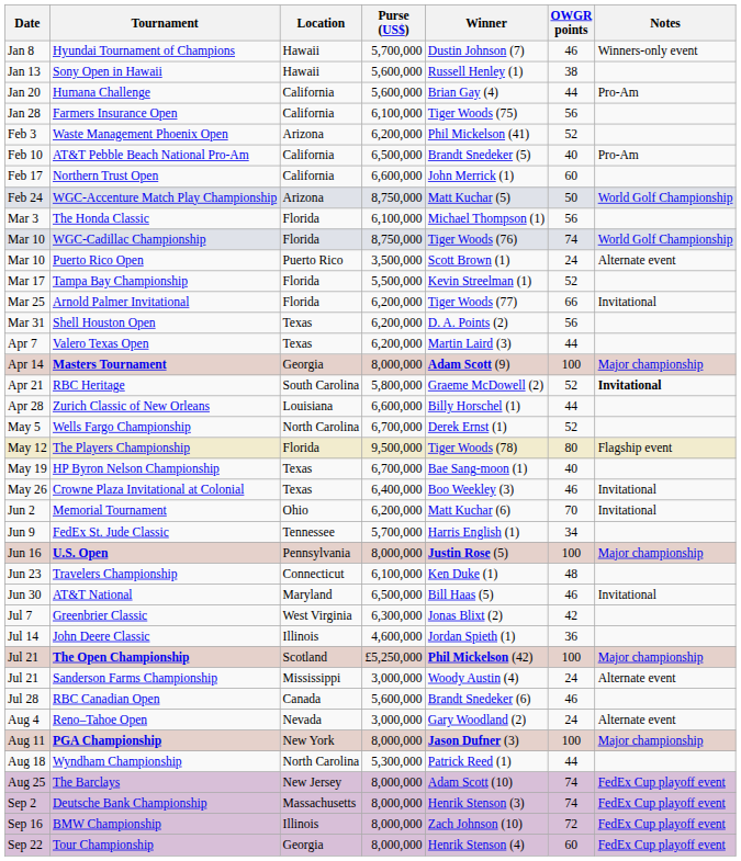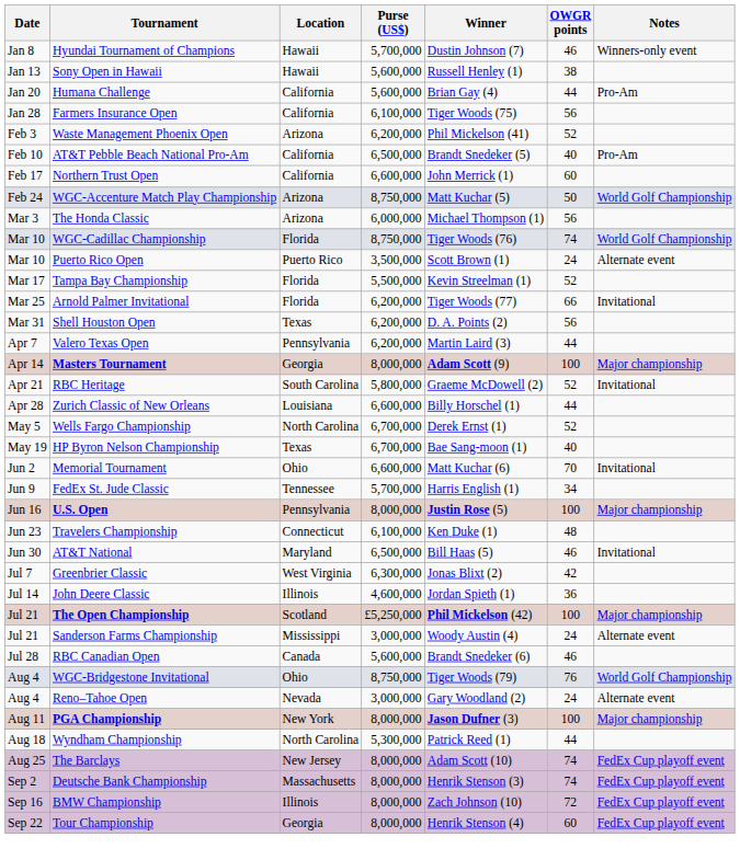 <table class="wikitable" style="font-size:95%">
 <tr>
 <th>Date</th>
 <th>Tournament</th>
 <th>Location</th>
 <th>Purse<br>(<a href='#'>US$</a>)</th>
 <th>Winner</th>
 <th><a href='#'>OWGR</a><br>points</th>
 <th>Notes</th>
 </tr>
 <tr>
 <td>Jan 8</td>
 <td><a href='#'>Hyundai Tournament of Champions</a></td>
 <td>Hawaii</td>
 <td align=right>5,700,000</td>
 <td> <a href='#'>Dustin Johnson</a> (7)</td>
 <td align=center>46</td>
 <td>Winners-only event</td>
 </tr>
 <tr>
 <td>Jan 13</td>
 <td><a href='#'>Sony Open in Hawaii</a></td>
 <td>Hawaii</td>
 <td align=right>5,600,000</td>
 <td> <a href='#'>Russell Henley</a> (1)</td>
 <td align=center>38</td>
 <td></td>
 </tr>
 <tr>
 <td>Jan 20</td>
 <td><a href='#'>Humana Challenge</a></td>
 <td>California</td>
 <td align=right>5,600,000</td>
 <td> <a href='#'>Brian Gay</a> (4)</td>
 <td align=center>44</td>
 <td>Pro-Am</td>
 </tr>
 <tr>
 <td>Jan 28</td>
 <td><a href='#'>Farmers Insurance Open</a></td>
 <td>California</td>
 <td align=right>6,100,000</td>
 <td> <a href='#'>Tiger Woods</a> (75)</td>
 <td align=center>56</td>
 <td></td>
 </tr>
 <tr>
 <td>Feb 3</td>
 <td><a href='#'>Waste Management Phoenix Open</a></td>
 <td>Arizona</td>
 <td align=right>6,200,000</td>
 <td> <a href='#'>Phil Mickelson</a> (41)</td>
 <td align=center>52</td>
 <td></td>
 </tr>
 <tr>
 <td>Feb 10</td>
 <td><a href='#'>AT&T Pebble Beach National Pro-Am</a></td>
 <td>California</td>
 <td align=right>6,500,000</td>
 <td> <a href='#'>Brandt Snedeker</a> (5)</td>
 <td align=center>40</td>
 <td>Pro-Am</td>
 </tr>
 <tr>
 <td>Feb 17</td>
 <td><a href='#'>Northern Trust Open</a></td>
 <td>California</td>
 <td align=right>6,600,000</td>
 <td> <a href='#'>John Merrick</a> (1)</td>
 <td align=center>60</td>
 <td></td>
 </tr>
 <tr style="background:#dfe2e9;">
 <td>Feb 24</td>
 <td><a href='#'>WGC-Accenture Match Play Championship</a></td>
 <td>Arizona</td>
 <td align=right>8,750,000</td>
 <td> <a href='#'>Matt Kuchar</a> (5)</td>
 <td align=center>50</td>
 <td><a href='#'>World Golf Championship</a></td>
 </tr>
 <tr>
 <td>Mar 3</td>
 <td><a href='#'>The Honda Classic</a></td>
-<td>Florida</td>
-<td align=right>6,100,000</td>
+<td>Arizona</td>
+<td align=right>6,000,000</td>
 <td> <a href='#'>Michael Thompson</a> (1)</td>
 <td align=center>56</td>
 <td></td>
 </tr>
 <tr style="background:#dfe2e9;">
 <td>Mar 10</td>
 <td><a href='#'>WGC-Cadillac Championship</a></td>
 <td>Florida</td>
 <td align=right>8,750,000</td>
 <td> <a href='#'>Tiger Woods</a> (76)</td>
 <td align=center>74</td>
 <td><a href='#'>World Golf Championship</a></td>
 </tr>
 <tr>
 <td>Mar 10</td>
 <td><a href='#'>Puerto Rico Open</a></td>
 <td>Puerto Rico</td>
 <td align=right>3,500,000</td>
 <td> <a href='#'>Scott Brown</a> (1)</td>
 <td align=center>24</td>
 <td>Alternate event</td>
 </tr>
 <tr>
 <td>Mar 17</td>
 <td><a href='#'>Tampa Bay Championship</a></td>
 <td>Florida</td>
 <td align=right>5,500,000</td>
 <td> <a href='#'>Kevin Streelman</a> (1)</td>
 <td align=center>52</td>
 <td></td>
 </tr>
 <tr>
 <td>Mar 25</td>
 <td><a href='#'>Arnold Palmer Invitational</a></td>
 <td>Florida</td>
 <td align=right>6,200,000</td>
 <td> <a href='#'>Tiger Woods</a> (77)</td>
 <td align=center>66</td>
 <td>Invitational</td>
 </tr>
 <tr>
 <td>Mar 31</td>
 <td><a href='#'>Shell Houston Open</a></td>
 <td>Texas</td>
 <td align=right>6,200,000</td>
 <td> <a href='#'>D. A. Points</a> (2)</td>
 <td align=center>56</td>
 <td></td>
 </tr>
 <tr>
 <td>Apr 7</td>
 <td><a href='#'>Valero Texas Open</a></td>
-<td>Texas</td>
+<td>Pennsylvania</td>
 <td align=right>6,200,000</td>
 <td> <a href='#'>Martin Laird</a> (3)</td>
 <td align=center>44</td>
 <td></td>
 </tr>
 <tr style="background:#e5d1cb;">
 <td>Apr 14</td>
 <td><strong><a href='#'>Masters Tournament</a></strong></td>
 <td>Georgia</td>
 <td align=right>8,000,000</td>
 <td> <strong><a href='#'>Adam Scott</a></strong> (9)</td>
 <td align=center>100</td>
 <td><a href='#'>Major championship</a></td>
 </tr>
 <tr>
 <td>Apr 21</td>
 <td><a href='#'>RBC Heritage</a></td>
 <td>South Carolina</td>
 <td align=right>5,800,000</td>
 <td> <a href='#'>Graeme McDowell</a> (2)</td>
 <td align=center>52</td>
-<td><strong>Invitational</strong></td>
+<td>Invitational</td>
 </tr>
 <tr>
 <td>Apr 28</td>
 <td><a href='#'>Zurich Classic of New Orleans</a></td>
 <td>Louisiana</td>
 <td align=right>6,600,000</td>
 <td> <a href='#'>Billy Horschel</a> (1)</td>
 <td align=center>44</td>
 <td></td>
 </tr>
 <tr>
 <td>May 5</td>
 <td><a href='#'>Wells Fargo Championship</a></td>
 <td>North Carolina</td>
 <td align=right>6,700,000</td>
 <td> <a href='#'>Derek Ernst</a> (1)</td>
 <td align=center>52</td>
 <td></td>
 </tr>
-<tr style="background:#f2ecce;">
-<td>May 12</td>
-<td><a href='#'>The Players Championship</a></td>
-<td>Florida</td>
-<td align=right>9,500,000</td>
-<td> <a href='#'>Tiger Woods</a> (78)</td>
-<td align=center>80</td>
-<td>Flagship event</td>
-</tr>
 <tr>
 <td>May 19</td>
 <td><a href='#'>HP Byron Nelson Championship</a></td>
 <td>Texas</td>
 <td align=right>6,700,000</td>
 <td> <a href='#'>Bae Sang-moon</a> (1)</td>
 <td align=center>40</td>
 <td></td>
 </tr>
 <tr>
-<td>May 26</td>
-<td><a href='#'>Crowne Plaza Invitational at Colonial</a></td>
-<td>Texas</td>
-<td align=right>6,400,000</td>
-<td> <a href='#'>Boo Weekley</a> (3)</td>
-<td align=center>46</td>
-<td>Invitational</td>
-</tr>
-<tr>
 <td>Jun 2</td>
 <td><a href='#'>Memorial Tournament</a></td>
 <td>Ohio</td>
-<td align=right>6,200,000</td>
+<td align=right>6,600,000</td>
 <td> <a href='#'>Matt Kuchar</a> (6)</td>
 <td align=center>70</td>
 <td>Invitational</td>
 </tr>
 <tr>
 <td>Jun 9</td>
 <td><a href='#'>FedEx St. Jude Classic</a></td>
 <td>Tennessee</td>
 <td align=right>5,700,000</td>
 <td> <a href='#'>Harris English</a> (1)</td>
 <td align=center>34</td>
 <td></td>
 </tr>
 <tr style="background:#e5d1cb;">
 <td>Jun 16</td>
 <td><strong><a href='#'>U.S. Open</a></strong></td>
 <td>Pennsylvania</td>
 <td align=right>8,000,000</td>
 <td> <strong><a href='#'>Justin Rose</a></strong> (5)</td>
 <td align=center>100</td>
 <td><a href='#'>Major championship</a></td>
 </tr>
 <tr>
 <td>Jun 23</td>
 <td><a href='#'>Travelers Championship</a></td>
 <td>Connecticut</td>
 <td align=right>6,100,000</td>
 <td> <a href='#'>Ken Duke</a> (1)</td>
 <td align=center>48</td>
 <td></td>
 </tr>
 <tr>
 <td>Jun 30</td>
 <td><a href='#'>AT&T National</a></td>
 <td>Maryland</td>
 <td align=right>6,500,000</td>
 <td> <a href='#'>Bill Haas</a> (5)</td>
 <td align=center>46</td>
 <td>Invitational</td>
 </tr>
 <tr>
 <td>Jul 7</td>
 <td><a href='#'>Greenbrier Classic</a></td>
 <td>West Virginia</td>
 <td align=right>6,300,000</td>
 <td> <a href='#'>Jonas Blixt</a> (2)</td>
 <td align=center>42</td>
 <td></td>
 </tr>
 <tr>
 <td>Jul 14</td>
 <td><a href='#'>John Deere Classic</a></td>
 <td>Illinois</td>
 <td align=right>4,600,000</td>
 <td> <a href='#'>Jordan Spieth</a> (1)</td>
 <td align=center>36</td>
 <td></td>
 </tr>
 <tr style="background:#e5d1cb;">
 <td>Jul 21</td>
 <td><strong><a href='#'>The Open Championship</a></strong></td>
 <td>Scotland</td>
 <td align=right>£5,250,000</td>
 <td> <strong><a href='#'>Phil Mickelson</a></strong> (42)</td>
 <td align=center>100</td>
 <td><a href='#'>Major championship</a></td>
 </tr>
 <tr>
 <td>Jul 21</td>
 <td><a href='#'>Sanderson Farms Championship</a></td>
 <td>Mississippi</td>
 <td align=right>3,000,000</td>
 <td> <a href='#'>Woody Austin</a> (4)</td>
 <td align=center>24</td>
 <td>Alternate event</td>
 </tr>
 <tr>
 <td>Jul 28</td>
 <td><a href='#'>RBC Canadian Open</a></td>
 <td>Canada</td>
 <td align=right>5,600,000</td>
 <td> <a href='#'>Brandt Snedeker</a> (6)</td>
 <td align=center>46</td>
 <td></td>
 </tr>
+<tr style="background:#dfe2e9;">
+<td>Aug 4</td>
+<td><a href='#'>WGC-Bridgestone Invitational</a></td>
+<td>Ohio</td>
+<td align=right>8,750,000</td>
+<td> <a href='#'>Tiger Woods</a> (79)</td>
+<td align=center>76</td>
+<td><a href='#'>World Golf Championship</a></td>
+</tr>
 <tr>
 <td>Aug 4</td>
 <td><a href='#'>Reno–Tahoe Open</a></td>
 <td>Nevada</td>
 <td align=right>3,000,000</td>
 <td> <a href='#'>Gary Woodland</a> (2)</td>
 <td align=center>24</td>
 <td>Alternate event</td>
 </tr>
 <tr style="background:#e5d1cb;">
 <td>Aug 11</td>
 <td><strong><a href='#'>PGA Championship</a></strong></td>
 <td>New York</td>
 <td align=right>8,000,000</td>
 <td> <strong><a href='#'>Jason Dufner</a></strong> (3)</td>
 <td align=center>100</td>
 <td><a href='#'>Major championship</a></td>
 </tr>
 <tr>
 <td>Aug 18</td>
 <td><a href='#'>Wyndham Championship</a></td>
 <td>North Carolina</td>
 <td align=right>5,300,000</td>
 <td> <a href='#'>Patrick Reed</a> (1)</td>
 <td align=center>44</td>
 <td></td>
 </tr>
 <tr style="background:thistle;">
 <td>Aug 25</td>
 <td><a href='#'>The Barclays</a></td>
 <td>New Jersey</td>
 <td align=right>8,000,000</td>
 <td> <a href='#'>Adam Scott</a> (10)</td>
 <td align=center>74</td>
 <td><a href='#'>FedEx Cup playoff event</a></td>
 </tr>
 <tr style="background:thistle;">
 <td>Sep 2</td>
 <td><a href='#'>Deutsche Bank Championship</a></td>
 <td>Massachusetts</td>
 <td align=right>8,000,000</td>
 <td> <a href='#'>Henrik Stenson</a> (3)</td>
 <td align=center>74</td>
 <td><a href='#'>FedEx Cup playoff event</a></td>
 </tr>
 <tr style="background:thistle;">
 <td>Sep 16</td>
 <td><a href='#'>BMW Championship</a></td>
 <td>Illinois</td>
 <td align=right>8,000,000</td>
 <td> <a href='#'>Zach Johnson</a> (10)</td>
 <td align=center>72</td>
 <td><a href='#'>FedEx Cup playoff event</a></td>
 </tr>
 <tr style="background:thistle;">
 <td>Sep 22</td>
 <td><a href='#'>Tour Championship</a></td>
 <td>Georgia</td>
 <td align=right>8,000,000</td>
 <td> <a href='#'>Henrik Stenson</a> (4)</td>
 <td align=center>60</td>
 <td><a href='#'>FedEx Cup playoff event</a></td>
 </tr>
 </table>
